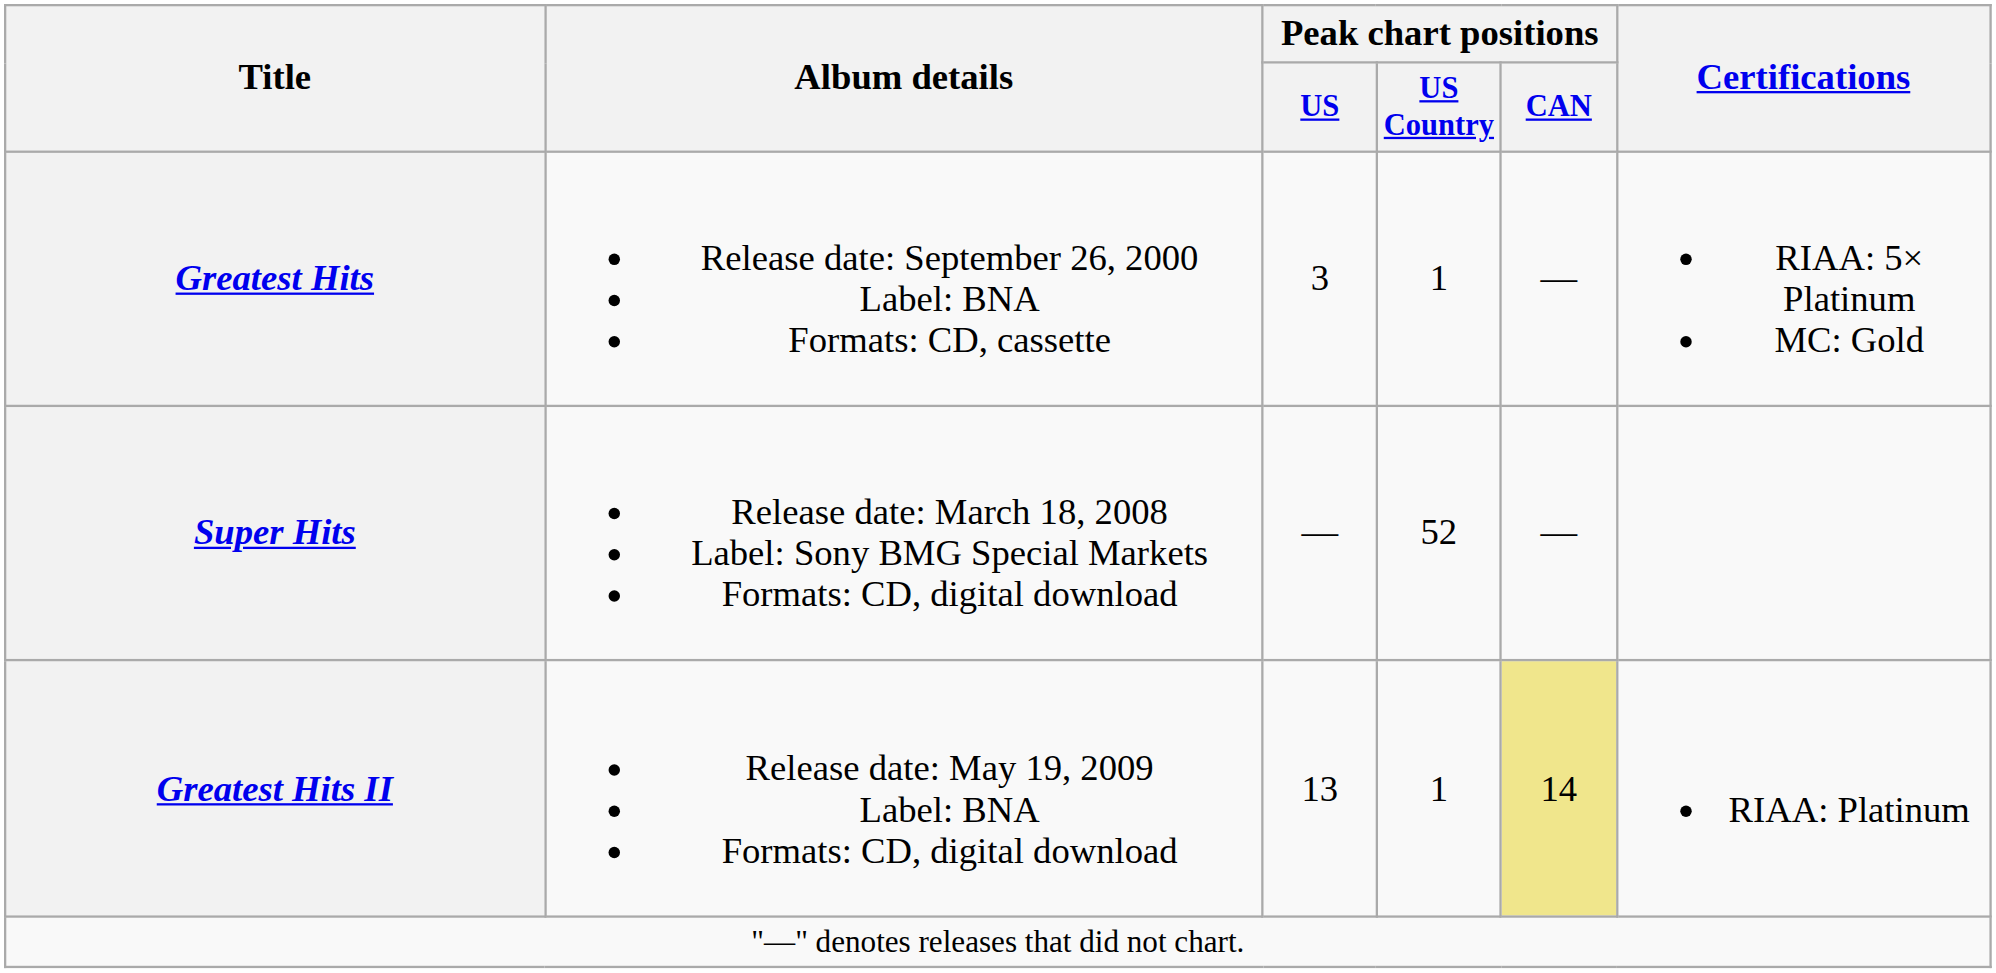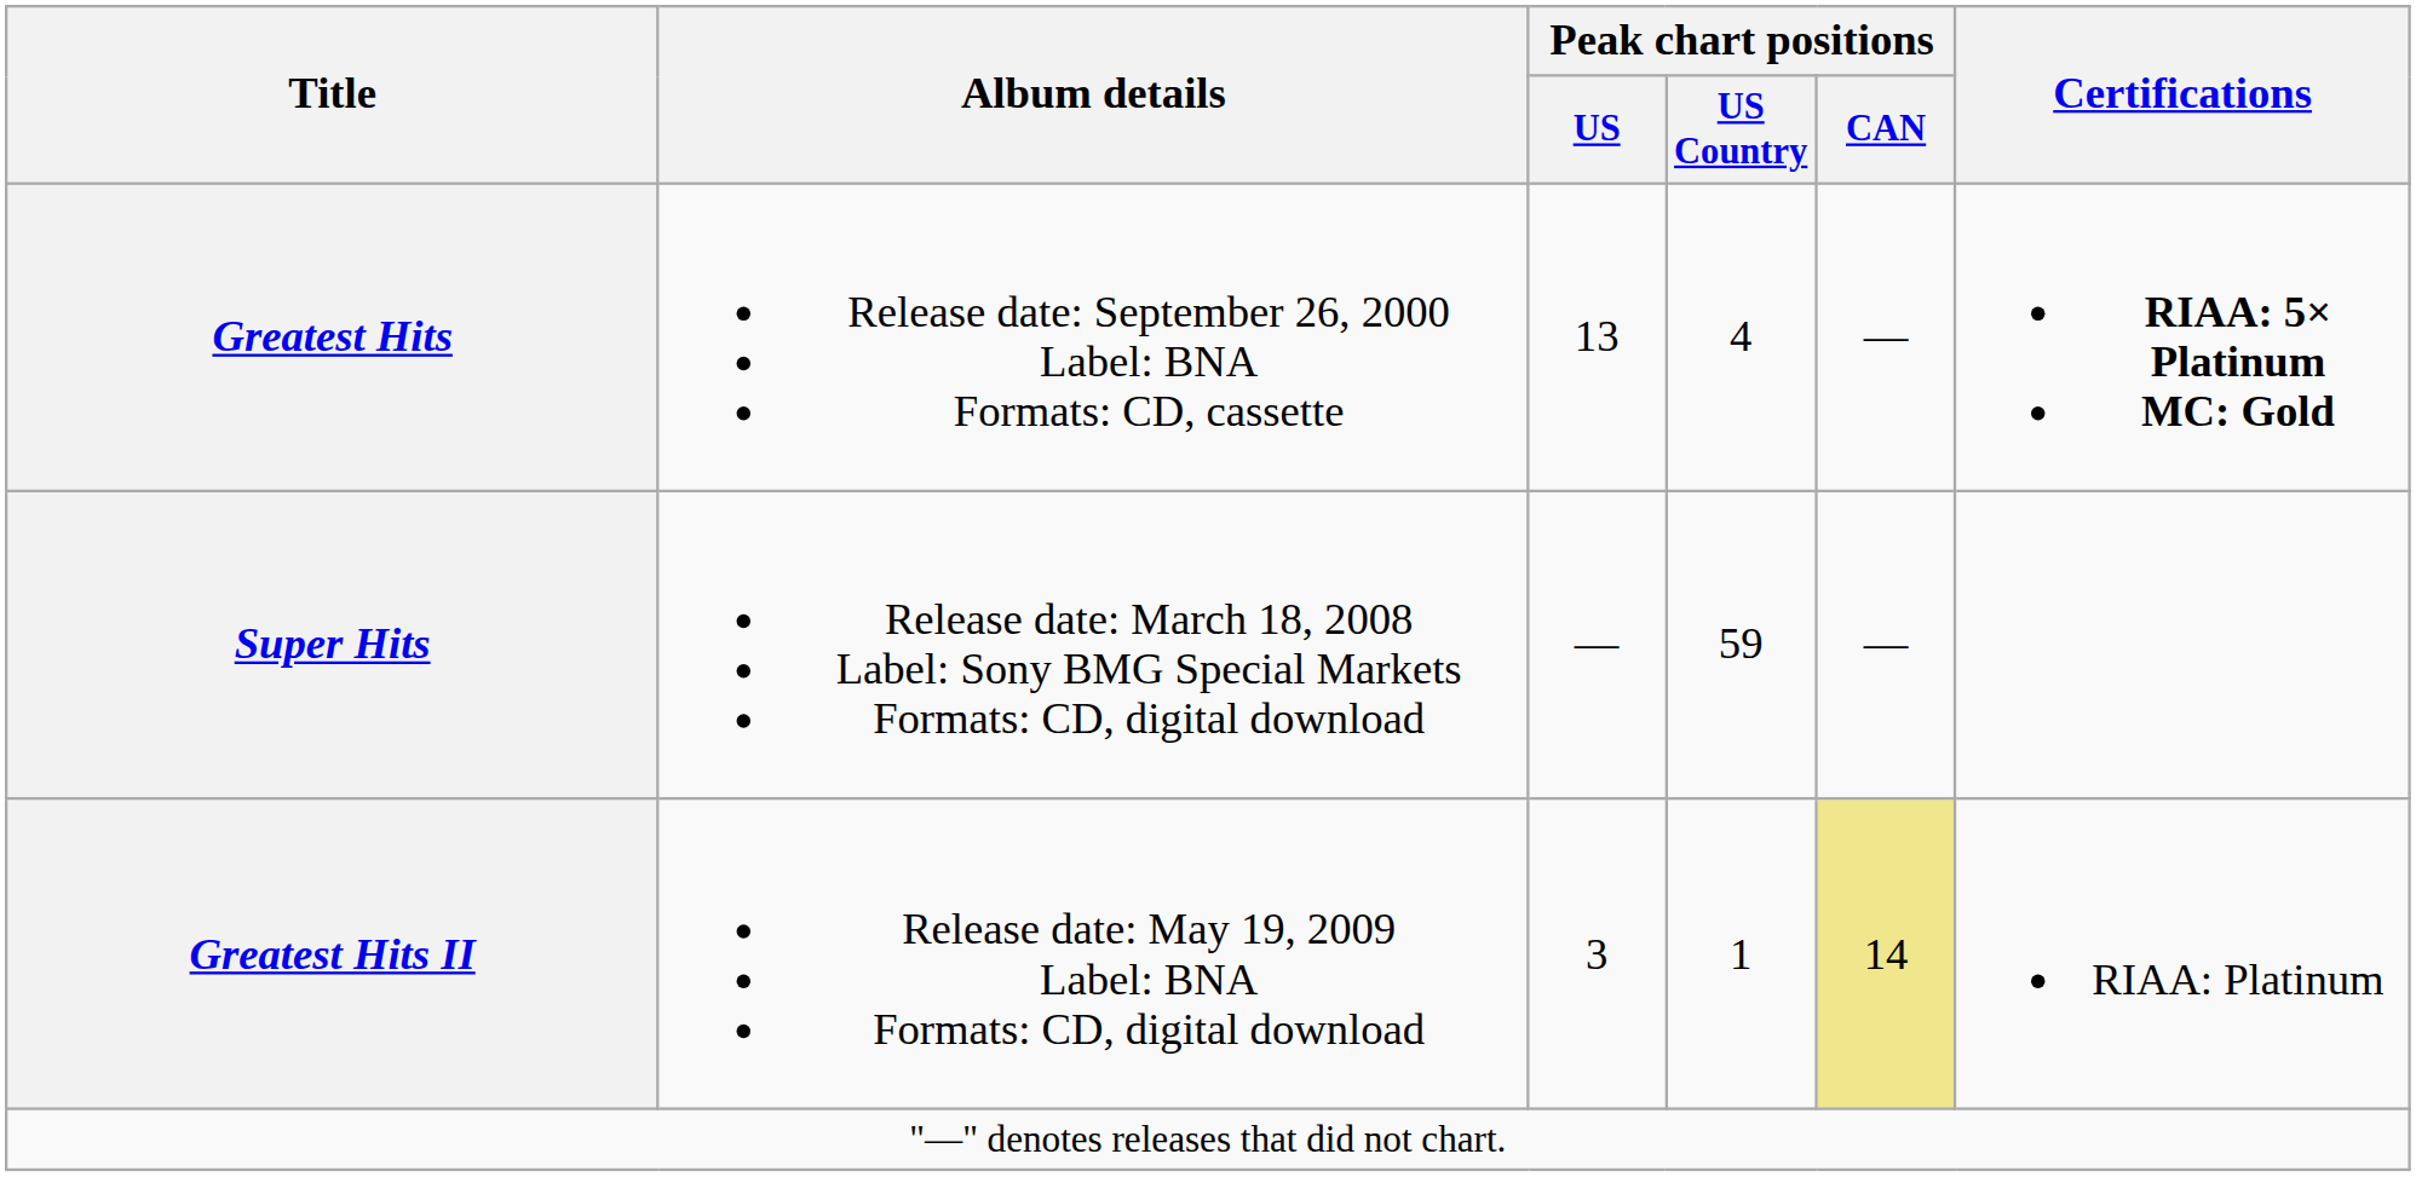 <table class="wikitable plainrowheaders" style="text-align:center;">
 <tr>
 <th scope="col" rowspan="2" style="width:15em;">Title</th>
 <th scope="col" rowspan="2" style="width:20em;">Album details</th>
 <th scope="col" colspan="3">Peak chart positions</th>
 <th scope="col" rowspan="2" style="width:10em;"><a href='#'>Certifications</a></th>
 </tr>
 <tr style="font-size:smaller;">
 <th scope="col" width="45"><a href='#'>US</a><br></th>
 <th scope="col" width="45"><a href='#'>US Country</a><br></th>
 <th scope="col" width="45"><a href='#'>CAN</a><br></th>
 </tr>
 <tr>
 <th scope="row"><em><a href='#'>Greatest Hits</a></em></th>
 <td><br><ul><li>Release date: September 26, 2000</li><li>Label: BNA</li><li>Formats: CD, cassette</li></ul></td>
-<td>3</td>
-<td>1</td>
+<td>13</td>
+<td>4</td>
 <td>—</td>
-<td><br><ul><li>RIAA: 5× Platinum</li><li>MC: Gold</li></ul></td>
+<td><strong><br><ul><li>RIAA: 5× Platinum</li><li>MC: Gold</li></ul></strong></td>
 </tr>
 <tr>
 <th scope="row"><em><a href='#'>Super Hits</a></em></th>
 <td><br><ul><li>Release date: March 18, 2008</li><li>Label: Sony BMG Special Markets</li><li>Formats: CD, digital download</li></ul></td>
 <td>—</td>
-<td>52</td>
+<td>59</td>
 <td>—</td>
 <td></td>
 </tr>
 <tr>
 <th scope="row"><em><a href='#'>Greatest Hits II</a></em></th>
 <td><br><ul><li>Release date: May 19, 2009</li><li>Label: BNA</li><li>Formats: CD, digital download</li></ul></td>
-<td>13</td>
+<td>3</td>
 <td>1</td>
 <td style="background: khaki;">14</td>
 <td><br><ul><li>RIAA: Platinum</li></ul></td>
 </tr>
 <tr>
 <td colspan="7" style="font-size:85%">"—" denotes releases that did not chart.</td>
 </tr>
 </table>
